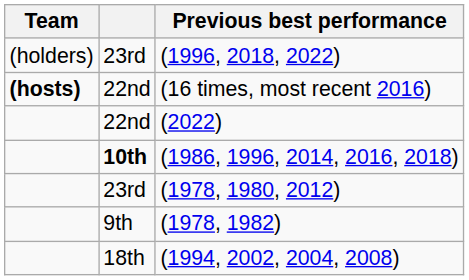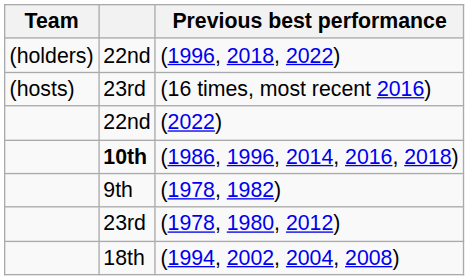 <table class="wikitable sortable" style="text-align: left;">
 <tr>
 <th>Team</th>
 <th data-sort-type="number"></th>
 <th>Previous best performance</th>
 </tr>
 <tr>
 <td> (holders)</td>
-<td>23rd</td>
+<td>22nd</td>
 <td> (<a href='#'>1996</a>, <a href='#'>2018</a>, <a href='#'>2022</a>)</td>
 </tr>
 <tr>
-<td><strong> (hosts)</strong></td>
-<td>22nd</td>
+<td> (hosts)</td>
+<td>23rd</td>
 <td> (16 times, most recent <a href='#'>2016</a>)</td>
 </tr>
 <tr>
 <td></td>
 <td>22nd</td>
 <td> (<a href='#'>2022</a>)</td>
 </tr>
 <tr>
 <td></td>
 <td><strong>10th</strong></td>
 <td> (<a href='#'>1986</a>, <a href='#'>1996</a>, <a href='#'>2014</a>, <a href='#'>2016</a>, <a href='#'>2018</a>)</td>
 </tr>
 <tr>
 <td></td>
-<td>23rd</td>
-<td> (<a href='#'>1978</a>, <a href='#'>1980</a>, <a href='#'>2012</a>)</td>
+<td>9th</td>
+<td> (<a href='#'>1978</a>, <a href='#'>1982</a>)</td>
 </tr>
 <tr>
 <td></td>
-<td>9th</td>
-<td> (<a href='#'>1978</a>, <a href='#'>1982</a>)</td>
+<td>23rd</td>
+<td> (<a href='#'>1978</a>, <a href='#'>1980</a>, <a href='#'>2012</a>)</td>
 </tr>
 <tr>
 <td></td>
 <td>18th</td>
 <td> (<a href='#'>1994</a>, <a href='#'>2002</a>, <a href='#'>2004</a>, <a href='#'>2008</a>)</td>
 </tr>
 </table>
